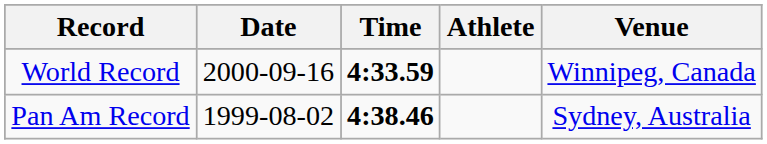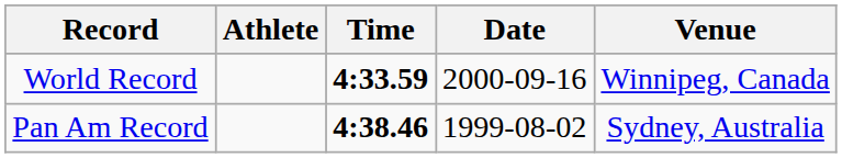 <table class="wikitable" style="text-align:center;">
 <tr>
 <th>Record</th>
+<th>Athlete</th>
+<th>Time</th>
 <th>Date</th>
-<th>Time</th>
-<th>Athlete</th>
 <th>Venue</th>
 </tr>
 <tr>
 <td><a href='#'>World Record</a></td>
+<td></td>
+<td><strong>4:33.59</strong></td>
 <td>2000-09-16</td>
-<td><strong>4:33.59</strong></td>
-<td></td>
 <td> <a href='#'>Winnipeg, Canada</a></td>
 </tr>
 <tr>
 <td><a href='#'>Pan Am Record</a></td>
+<td></td>
+<td><strong>4:38.46</strong></td>
 <td>1999-08-02</td>
-<td><strong>4:38.46</strong></td>
-<td></td>
 <td> <a href='#'>Sydney, Australia</a></td>
 </tr>
 </table>
